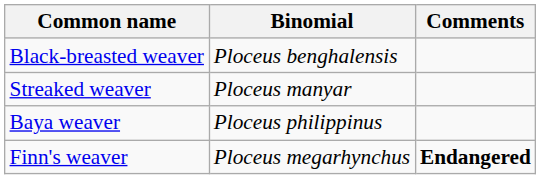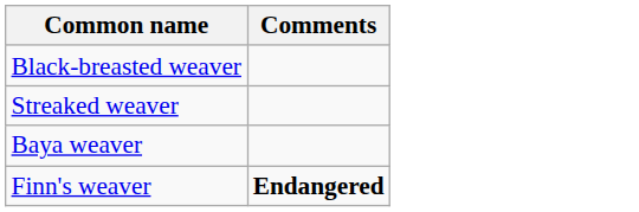 <table class="wikitable">
 <tr>
 <th>Common name</th>
-<th>Binomial</th>
 <th>Comments</th>
 </tr>
 <tr>
 <td><a href='#'>Black-breasted weaver</a></td>
-<td><em>Ploceus benghalensis</em></td>
 <td></td>
 </tr>
 <tr>
 <td><a href='#'>Streaked weaver</a></td>
-<td><em>Ploceus manyar</em></td>
 <td></td>
 </tr>
 <tr>
 <td><a href='#'>Baya weaver</a></td>
-<td><em>Ploceus philippinus</em></td>
 <td></td>
 </tr>
 <tr>
 <td><a href='#'>Finn's weaver</a></td>
-<td><em>Ploceus megarhynchus</em></td>
 <td><strong>Endangered</strong></td>
 </tr>
 </table>
